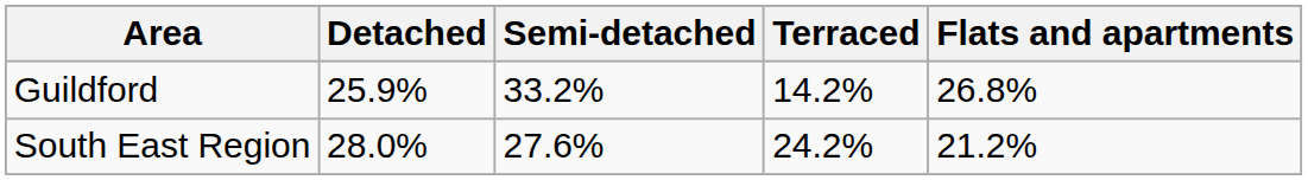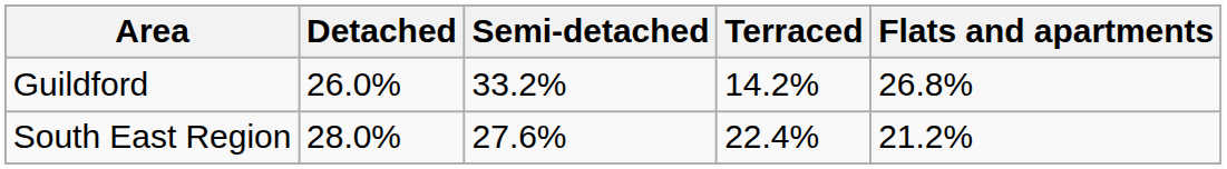 <table class="wikitable">
 <tr>
 <th>Area</th>
 <th>Detached</th>
 <th>Semi-detached</th>
 <th>Terraced</th>
 <th>Flats and apartments</th>
 </tr>
 <tr>
 <td>Guildford</td>
-<td>25.9%</td>
+<td>26.0%</td>
 <td>33.2%</td>
 <td>14.2%</td>
 <td>26.8%</td>
 </tr>
 <tr>
 <td>South East Region</td>
 <td>28.0%</td>
 <td>27.6%</td>
-<td>24.2%</td>
+<td>22.4%</td>
 <td>21.2%</td>
 </tr>
 </table>
